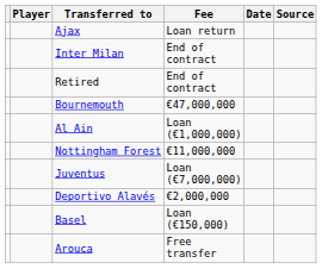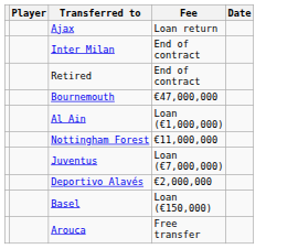 <table class="wikitable plainrowheaders sortable">
 <tr>
 <th></th>
 <th scope="col">Player</th>
 <th>Transferred to</th>
 <th style="width: 80px;">Fee</th>
 <th scope="col">Date</th>
-<th scope="col">Source</th>
 </tr>
 <tr>
 <td align="center"></td>
 <td></td>
 <td> <a href='#'>Ajax</a></td>
 <td>Loan return</td>
-<td></td>
 <td></td>
 </tr>
 <tr>
 <td align="center"></td>
 <td></td>
 <td> <a href='#'>Inter Milan</a></td>
 <td>End of contract</td>
 <td></td>
-<td></td>
 </tr>
 <tr>
 <td align="center"></td>
 <td></td>
 <td>Retired</td>
 <td>End of contract</td>
-<td></td>
 <td></td>
 </tr>
 <tr>
 <td align="center"></td>
 <td></td>
 <td> <a href='#'>Bournemouth</a></td>
 <td>€47,000,000</td>
 <td></td>
-<td></td>
 </tr>
 <tr>
 <td align="center"></td>
 <td></td>
 <td> <a href='#'>Al Ain</a></td>
 <td>Loan (€1,000,000)</td>
-<td></td>
 <td></td>
 </tr>
 <tr>
 <td align="center"></td>
 <td></td>
 <td> <a href='#'>Nottingham Forest</a></td>
 <td>€11,000,000</td>
 <td></td>
-<td></td>
 </tr>
 <tr>
 <td align="center"></td>
 <td></td>
 <td> <a href='#'>Juventus</a></td>
 <td>Loan (€7,000,000)</td>
-<td></td>
 <td></td>
 </tr>
 <tr>
 <td align="center"></td>
 <td></td>
 <td> <a href='#'>Deportivo Alavés</a></td>
 <td>€2,000,000</td>
 <td></td>
-<td></td>
 </tr>
 <tr>
 <td align="center"></td>
 <td></td>
 <td> <a href='#'>Basel</a></td>
 <td>Loan (€150,000)</td>
-<td></td>
 <td></td>
 </tr>
 <tr>
 <td align="center"></td>
 <td></td>
 <td> <a href='#'>Arouca</a></td>
 <td>Free transfer</td>
 <td></td>
-<td></td>
 </tr>
 </table>
